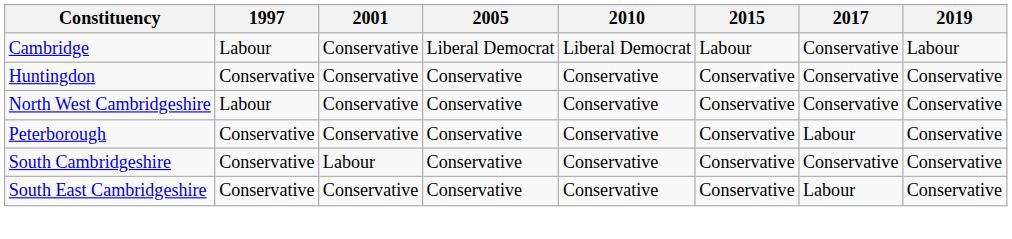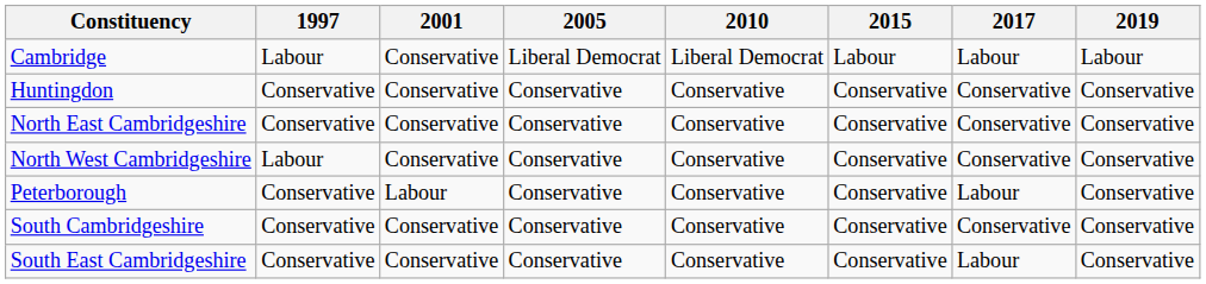 <table class="wikitable">
 <tr>
 <th>Constituency</th>
 <th>1997</th>
 <th>2001</th>
 <th>2005</th>
 <th>2010</th>
 <th>2015</th>
 <th>2017</th>
 <th>2019</th>
 </tr>
 <tr>
 <td><a href='#'>Cambridge</a></td>
 <td bgcolor=>Labour</td>
 <td bgcolor=>Conservative</td>
 <td bgcolor=>Liberal Democrat</td>
 <td bgcolor=>Liberal Democrat</td>
 <td bgcolor=>Labour</td>
-<td bgcolor=>Conservative</td>
+<td bgcolor=>Labour</td>
 <td bgcolor=>Labour</td>
 </tr>
 <tr>
 <td><a href='#'>Huntingdon</a></td>
+<td bgcolor=>Conservative</td>
+<td bgcolor=>Conservative</td>
+<td bgcolor=>Conservative</td>
+<td bgcolor=>Conservative</td>
+<td bgcolor=>Conservative</td>
+<td bgcolor=>Conservative</td>
+<td bgcolor=>Conservative</td>
+</tr>
+<tr>
+<td><a href='#'>North East Cambridgeshire</a></td>
 <td bgcolor=>Conservative</td>
 <td bgcolor=>Conservative</td>
 <td bgcolor=>Conservative</td>
 <td bgcolor=>Conservative</td>
 <td bgcolor=>Conservative</td>
 <td bgcolor=>Conservative</td>
 <td bgcolor=>Conservative</td>
 </tr>
 <tr>
 <td><a href='#'>North West Cambridgeshire</a></td>
 <td bgcolor=>Labour</td>
 <td bgcolor=>Conservative</td>
 <td bgcolor=>Conservative</td>
 <td bgcolor=>Conservative</td>
 <td bgcolor=>Conservative</td>
 <td bgcolor=>Conservative</td>
 <td bgcolor=>Conservative</td>
 </tr>
 <tr>
 <td><a href='#'>Peterborough</a></td>
 <td bgcolor=>Conservative</td>
-<td bgcolor=>Conservative</td>
+<td bgcolor=>Labour</td>
 <td bgcolor=>Conservative</td>
 <td bgcolor=>Conservative</td>
 <td bgcolor=>Conservative</td>
 <td bgcolor=>Labour</td>
 <td bgcolor=>Conservative</td>
 </tr>
 <tr>
 <td><a href='#'>South Cambridgeshire</a></td>
 <td bgcolor=>Conservative</td>
-<td bgcolor=>Labour</td>
+<td bgcolor=>Conservative</td>
 <td bgcolor=>Conservative</td>
 <td bgcolor=>Conservative</td>
 <td bgcolor=>Conservative</td>
 <td bgcolor=>Conservative</td>
 <td bgcolor=>Conservative</td>
 </tr>
 <tr>
 <td><a href='#'>South East Cambridgeshire</a></td>
 <td bgcolor=>Conservative</td>
 <td bgcolor=>Conservative</td>
 <td bgcolor=>Conservative</td>
 <td bgcolor=>Conservative</td>
 <td bgcolor=>Conservative</td>
 <td bgcolor=>Labour</td>
 <td bgcolor=>Conservative</td>
 </tr>
 </table>
